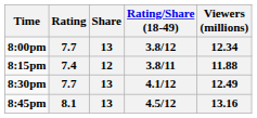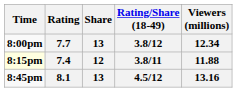 <table class="wikitable sortable">
 <tr>
 <th>Time</th>
 <th>Rating</th>
 <th>Share</th>
 <th><a href='#'>Rating/Share</a><br>(18-49)</th>
 <th>Viewers<br>(millions)</th>
 </tr>
 <tr>
 <td style="text-align:center"><strong>8:00pm</strong></td>
 <th>7.7</th>
 <th>13</th>
 <th>3.8/12</th>
 <th>12.34</th>
 </tr>
 <tr>
-<td style="text-align:center"><strong>8:15pm</strong></td>
+<td style="background: lightyellow; text-align:center"><strong>8:15pm</strong></td>
 <th>7.4</th>
 <th>12</th>
 <th>3.8/11</th>
 <th>11.88</th>
-</tr>
-<tr>
-<td style="text-align:center"><strong>8:30pm</strong></td>
-<th>7.7</th>
-<th>13</th>
-<th>4.1/12</th>
-<th>12.49</th>
 </tr>
 <tr>
 <td style="text-align:center"><strong>8:45pm</strong></td>
 <th>8.1</th>
 <th>13</th>
 <th>4.5/12</th>
 <th>13.16</th>
 </tr>
 </table>
